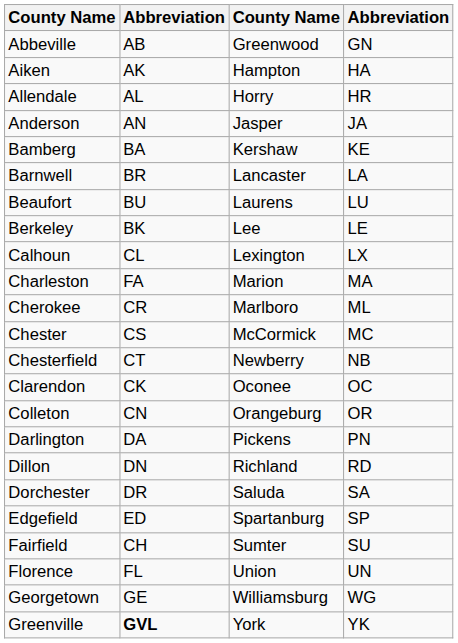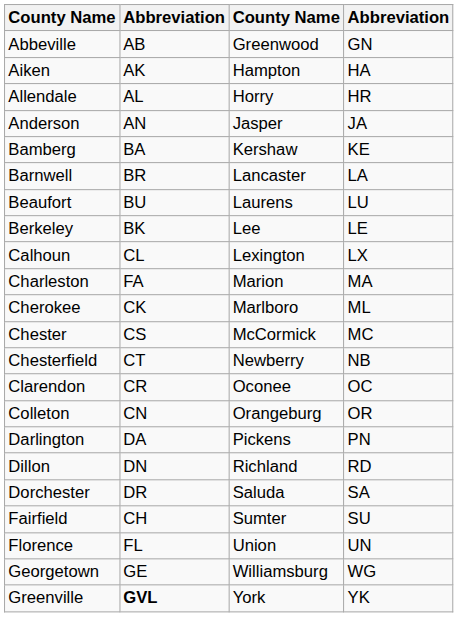 <table class="wikitable">
 <tr>
 <th>County Name</th>
 <th>Abbreviation</th>
 <th>County Name</th>
 <th>Abbreviation</th>
 </tr>
 <tr>
 <td>Abbeville</td>
 <td>AB</td>
 <td>Greenwood</td>
 <td>GN</td>
 </tr>
 <tr>
 <td>Aiken</td>
 <td>AK</td>
 <td>Hampton</td>
 <td>HA</td>
 </tr>
 <tr>
 <td>Allendale</td>
 <td>AL</td>
 <td>Horry</td>
 <td>HR</td>
 </tr>
 <tr>
 <td>Anderson</td>
 <td>AN</td>
 <td>Jasper</td>
 <td>JA</td>
 </tr>
 <tr>
 <td>Bamberg</td>
 <td>BA</td>
 <td>Kershaw</td>
 <td>KE</td>
 </tr>
 <tr>
 <td>Barnwell</td>
 <td>BR</td>
 <td>Lancaster</td>
 <td>LA</td>
 </tr>
 <tr>
 <td>Beaufort</td>
 <td>BU</td>
 <td>Laurens</td>
 <td>LU</td>
 </tr>
 <tr>
 <td>Berkeley</td>
 <td>BK</td>
 <td>Lee</td>
 <td>LE</td>
 </tr>
 <tr>
 <td>Calhoun</td>
 <td>CL</td>
 <td>Lexington</td>
 <td>LX</td>
 </tr>
 <tr>
 <td>Charleston</td>
 <td>FA</td>
 <td>Marion</td>
 <td>MA</td>
 </tr>
 <tr>
 <td>Cherokee</td>
-<td>CR</td>
+<td>CK</td>
 <td>Marlboro</td>
 <td>ML</td>
 </tr>
 <tr>
 <td>Chester</td>
 <td>CS</td>
 <td>McCormick</td>
 <td>MC</td>
 </tr>
 <tr>
 <td>Chesterfield</td>
 <td>CT</td>
 <td>Newberry</td>
 <td>NB</td>
 </tr>
 <tr>
 <td>Clarendon</td>
-<td>CK</td>
+<td>CR</td>
 <td>Oconee</td>
 <td>OC</td>
 </tr>
 <tr>
 <td>Colleton</td>
 <td>CN</td>
 <td>Orangeburg</td>
 <td>OR</td>
 </tr>
 <tr>
 <td>Darlington</td>
 <td>DA</td>
 <td>Pickens</td>
 <td>PN</td>
 </tr>
 <tr>
 <td>Dillon</td>
 <td>DN</td>
 <td>Richland</td>
 <td>RD</td>
 </tr>
 <tr>
 <td>Dorchester</td>
 <td>DR</td>
 <td>Saluda</td>
 <td>SA</td>
 </tr>
 <tr>
-<td>Edgefield</td>
-<td>ED</td>
-<td>Spartanburg</td>
-<td>SP</td>
-</tr>
-<tr>
 <td>Fairfield</td>
 <td>CH</td>
 <td>Sumter</td>
 <td>SU</td>
 </tr>
 <tr>
 <td>Florence</td>
 <td>FL</td>
 <td>Union</td>
 <td>UN</td>
 </tr>
 <tr>
 <td>Georgetown</td>
 <td>GE</td>
 <td>Williamsburg</td>
 <td>WG</td>
 </tr>
 <tr>
 <td>Greenville</td>
 <td><strong>GVL</strong></td>
 <td>York</td>
 <td>YK</td>
 </tr>
 </table>
